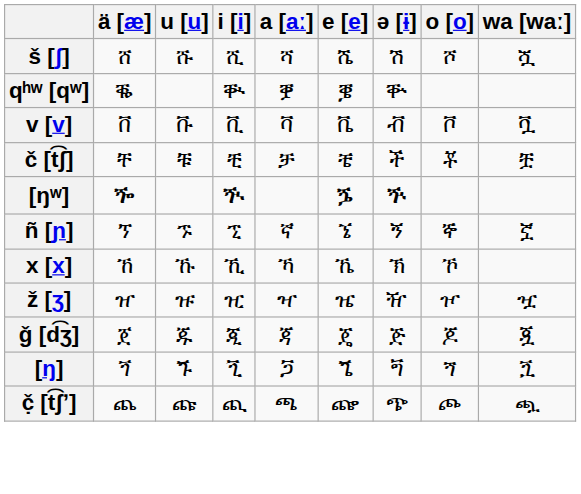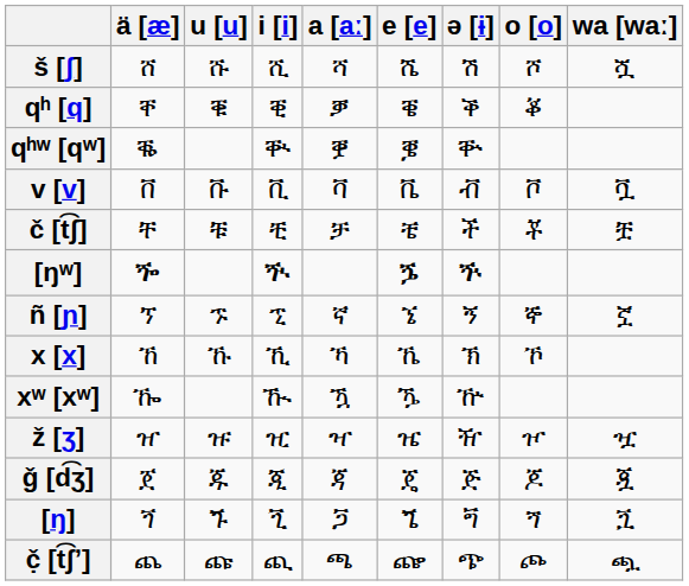 <table class="wikitable floatleft" style="text-align:center">
 <tr>
 <th><big> </big></th>
 <th><big>ä [<a href='#'>æ</a>]</big></th>
 <th><big>u [<a href='#'>u</a>]</big></th>
 <th><big>i [<a href='#'>i</a>]</big></th>
 <th><big>a [<a href='#'>aː</a>]</big></th>
 <th><big>e [<a href='#'>e</a>]</big></th>
 <th><big>ə [<a href='#'>ɨ</a>]</big></th>
 <th><big>o [<a href='#'>o</a>]</big></th>
 <th><big>wa [waː]</big></th>
 </tr>
 <tr>
 <th><big>š [<a href='#'>ʃ</a>]</big></th>
 <td><big>ሸ</big></td>
 <td><big>ሹ</big></td>
 <td><big>ሺ</big></td>
 <td><big>ሻ</big></td>
 <td><big>ሼ</big></td>
 <td><big>ሽ</big></td>
 <td><big>ሾ</big></td>
 <td><big>ሿ</big></td>
+</tr>
+<tr>
+<th><big>qʰ [<a href='#'>q</a>]</big></th>
+<td><big>ቐ</big></td>
+<td><big>ቑ</big></td>
+<td><big>ቒ</big></td>
+<td><big>ቓ</big></td>
+<td><big>ቔ</big></td>
+<td><big>ቕ</big></td>
+<td><big>ቖ</big></td>
+<td><big> </big></td>
 </tr>
 <tr>
 <th><big>qʰʷ [qʷ]</big></th>
 <td><big>ቘ</big></td>
 <td><big> </big></td>
 <td><big>ቚ</big></td>
 <td><big>ቛ</big></td>
 <td><big>ቜ</big></td>
 <td><big>ቝ</big></td>
 <td><big> </big></td>
 <td><big> </big></td>
 </tr>
 <tr>
 <th><big>v [<a href='#'>v</a>]</big></th>
 <td><big>ቨ</big></td>
 <td><big>ቩ</big></td>
 <td><big>ቪ</big></td>
 <td><big>ቫ</big></td>
 <td><big>ቬ</big></td>
 <td><big>ቭ</big></td>
 <td><big>ቮ</big></td>
 <td><big>ቯ</big></td>
 </tr>
 <tr>
 <th><big>č [t͡ʃ]</big></th>
 <td><big>ቸ</big></td>
 <td><big>ቹ</big></td>
 <td><big>ቺ</big></td>
 <td><big>ቻ</big></td>
 <td><big>ቼ</big></td>
 <td><big>ች</big></td>
 <td><big>ቾ</big></td>
 <td><big>ቿ</big></td>
 </tr>
 <tr>
 <th><big>[ŋʷ]</big></th>
 <td><big>ⶓ</big></td>
 <td><big> </big></td>
 <td><big>ⶔ</big></td>
 <td><big> </big></td>
 <td><big>ⶕ</big></td>
 <td><big>ⶖ</big></td>
 <td><big> </big></td>
 <td><big> </big></td>
 </tr>
 <tr>
 <th><big>ñ [<a href='#'>ɲ</a>]</big></th>
 <td><big>ኘ</big></td>
 <td><big>ኙ</big></td>
 <td><big>ኚ</big></td>
 <td><big>ኛ</big></td>
 <td><big>ኜ</big></td>
 <td><big>ኝ</big></td>
 <td><big>ኞ</big></td>
 <td><big>ኟ</big></td>
 </tr>
 <tr>
 <th><big>x [<a href='#'>x</a>]</big></th>
 <td><big>ኸ</big></td>
 <td><big>ኹ</big></td>
 <td><big>ኺ</big></td>
 <td><big>ኻ</big></td>
 <td><big>ኼ</big></td>
 <td><big>ኽ</big></td>
 <td><big>ኾ</big></td>
 <td><big> </big></td>
 </tr>
 <tr>
+<th><big>xʷ [xʷ]</big></th>
+<td><big>ዀ</big></td>
+<td><big> </big></td>
+<td><big>ዂ</big></td>
+<td><big>ዃ</big></td>
+<td><big>ዄ</big></td>
+<td><big>ዅ</big></td>
+<td><big> </big></td>
+<td><big> </big></td>
+</tr>
+<tr>
 <th><big>ž [<a href='#'>ʒ</a>]</big></th>
 <td><big>ዠ</big></td>
 <td><big>ዡ</big></td>
 <td><big>ዢ</big></td>
 <td><big>ዣ</big></td>
 <td><big>ዤ</big></td>
 <td><big>ዥ</big></td>
 <td><big>ዦ</big></td>
 <td><big>ዧ</big></td>
 </tr>
 <tr>
 <th><big>ǧ [d͡ʒ]</big></th>
 <td><big>ጀ</big></td>
 <td><big>ጁ</big></td>
 <td><big>ጂ</big></td>
 <td><big>ጃ</big></td>
 <td><big>ጄ</big></td>
 <td><big>ጅ</big></td>
 <td><big>ጆ</big></td>
 <td><big>ጇ</big></td>
 </tr>
 <tr>
 <th><big>[<a href='#'>ŋ</a>]</big></th>
 <td><big>ጘ</big></td>
 <td><big>ጙ</big></td>
 <td><big>ጚ</big></td>
 <td><big>ጛ</big></td>
 <td><big>ጜ</big></td>
 <td><big>ጝ</big></td>
 <td><big>ጞ</big></td>
 <td><big>ጟ</big></td>
 </tr>
 <tr>
 <th><big>č̣ [t͡ʃʼ]</big></th>
 <td><big>ጨ</big></td>
 <td><big>ጩ</big></td>
 <td><big>ጪ</big></td>
 <td><big>ጫ</big></td>
 <td><big>ጬ</big></td>
 <td><big>ጭ</big></td>
 <td><big>ጮ</big></td>
 <td><big>ጯ</big></td>
 </tr>
 </table>
